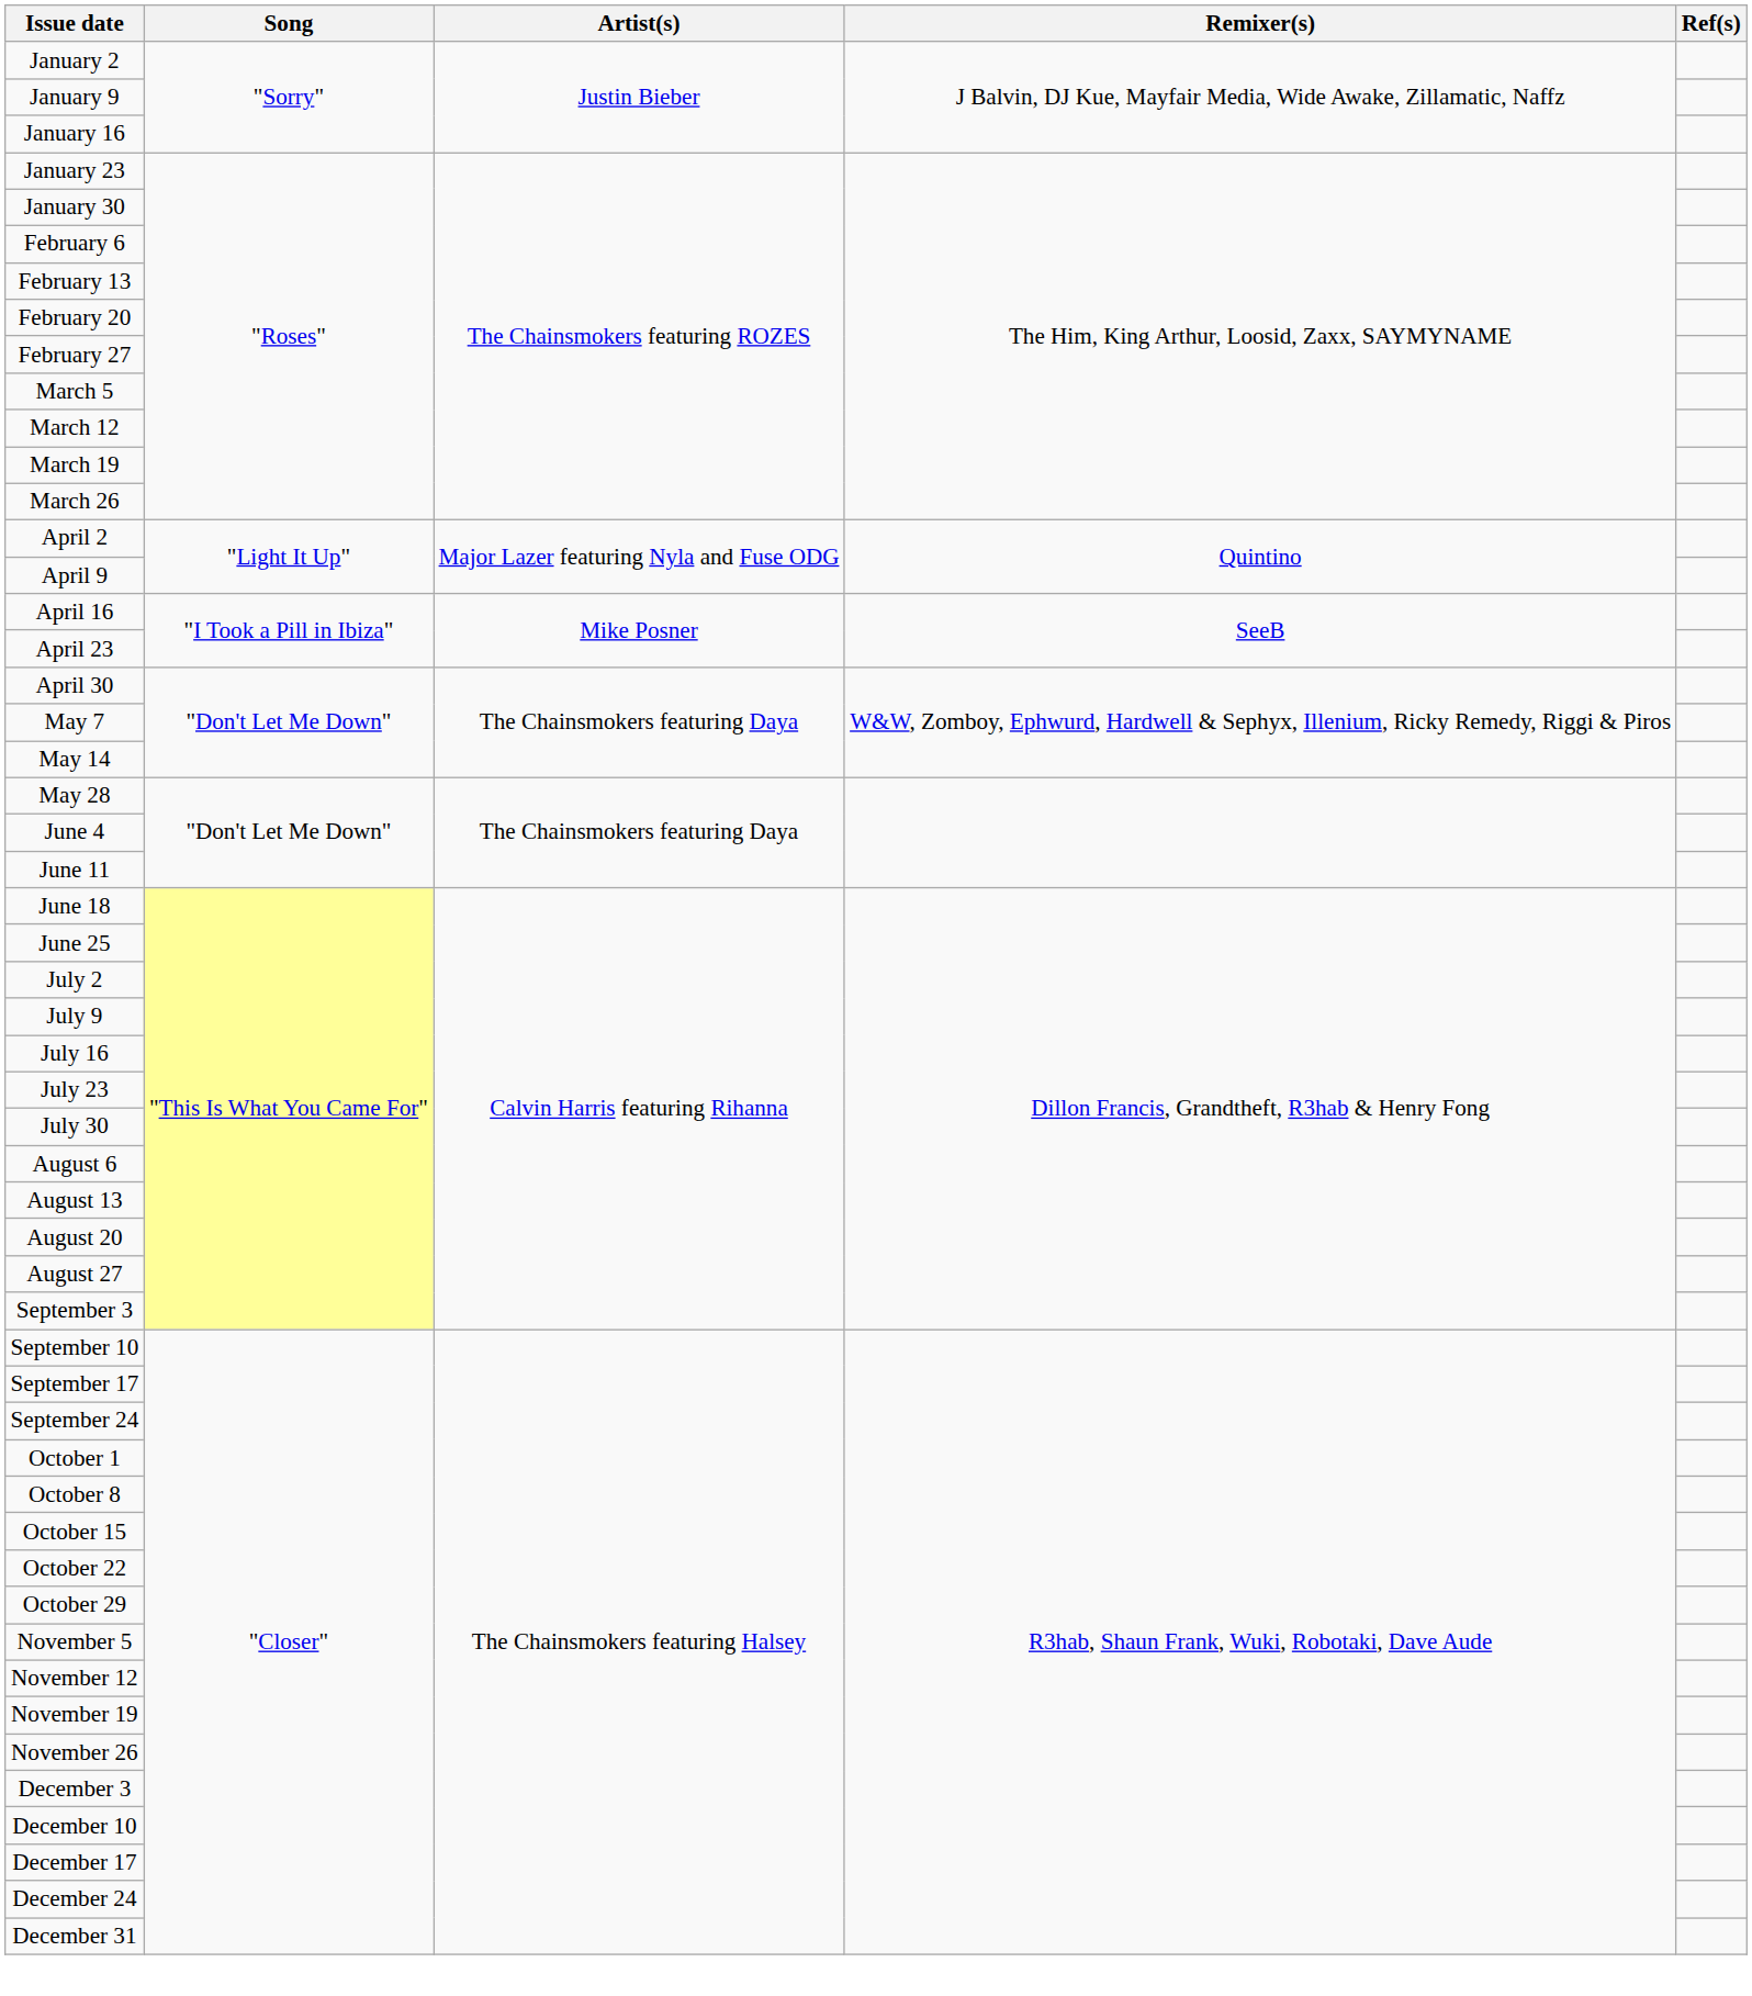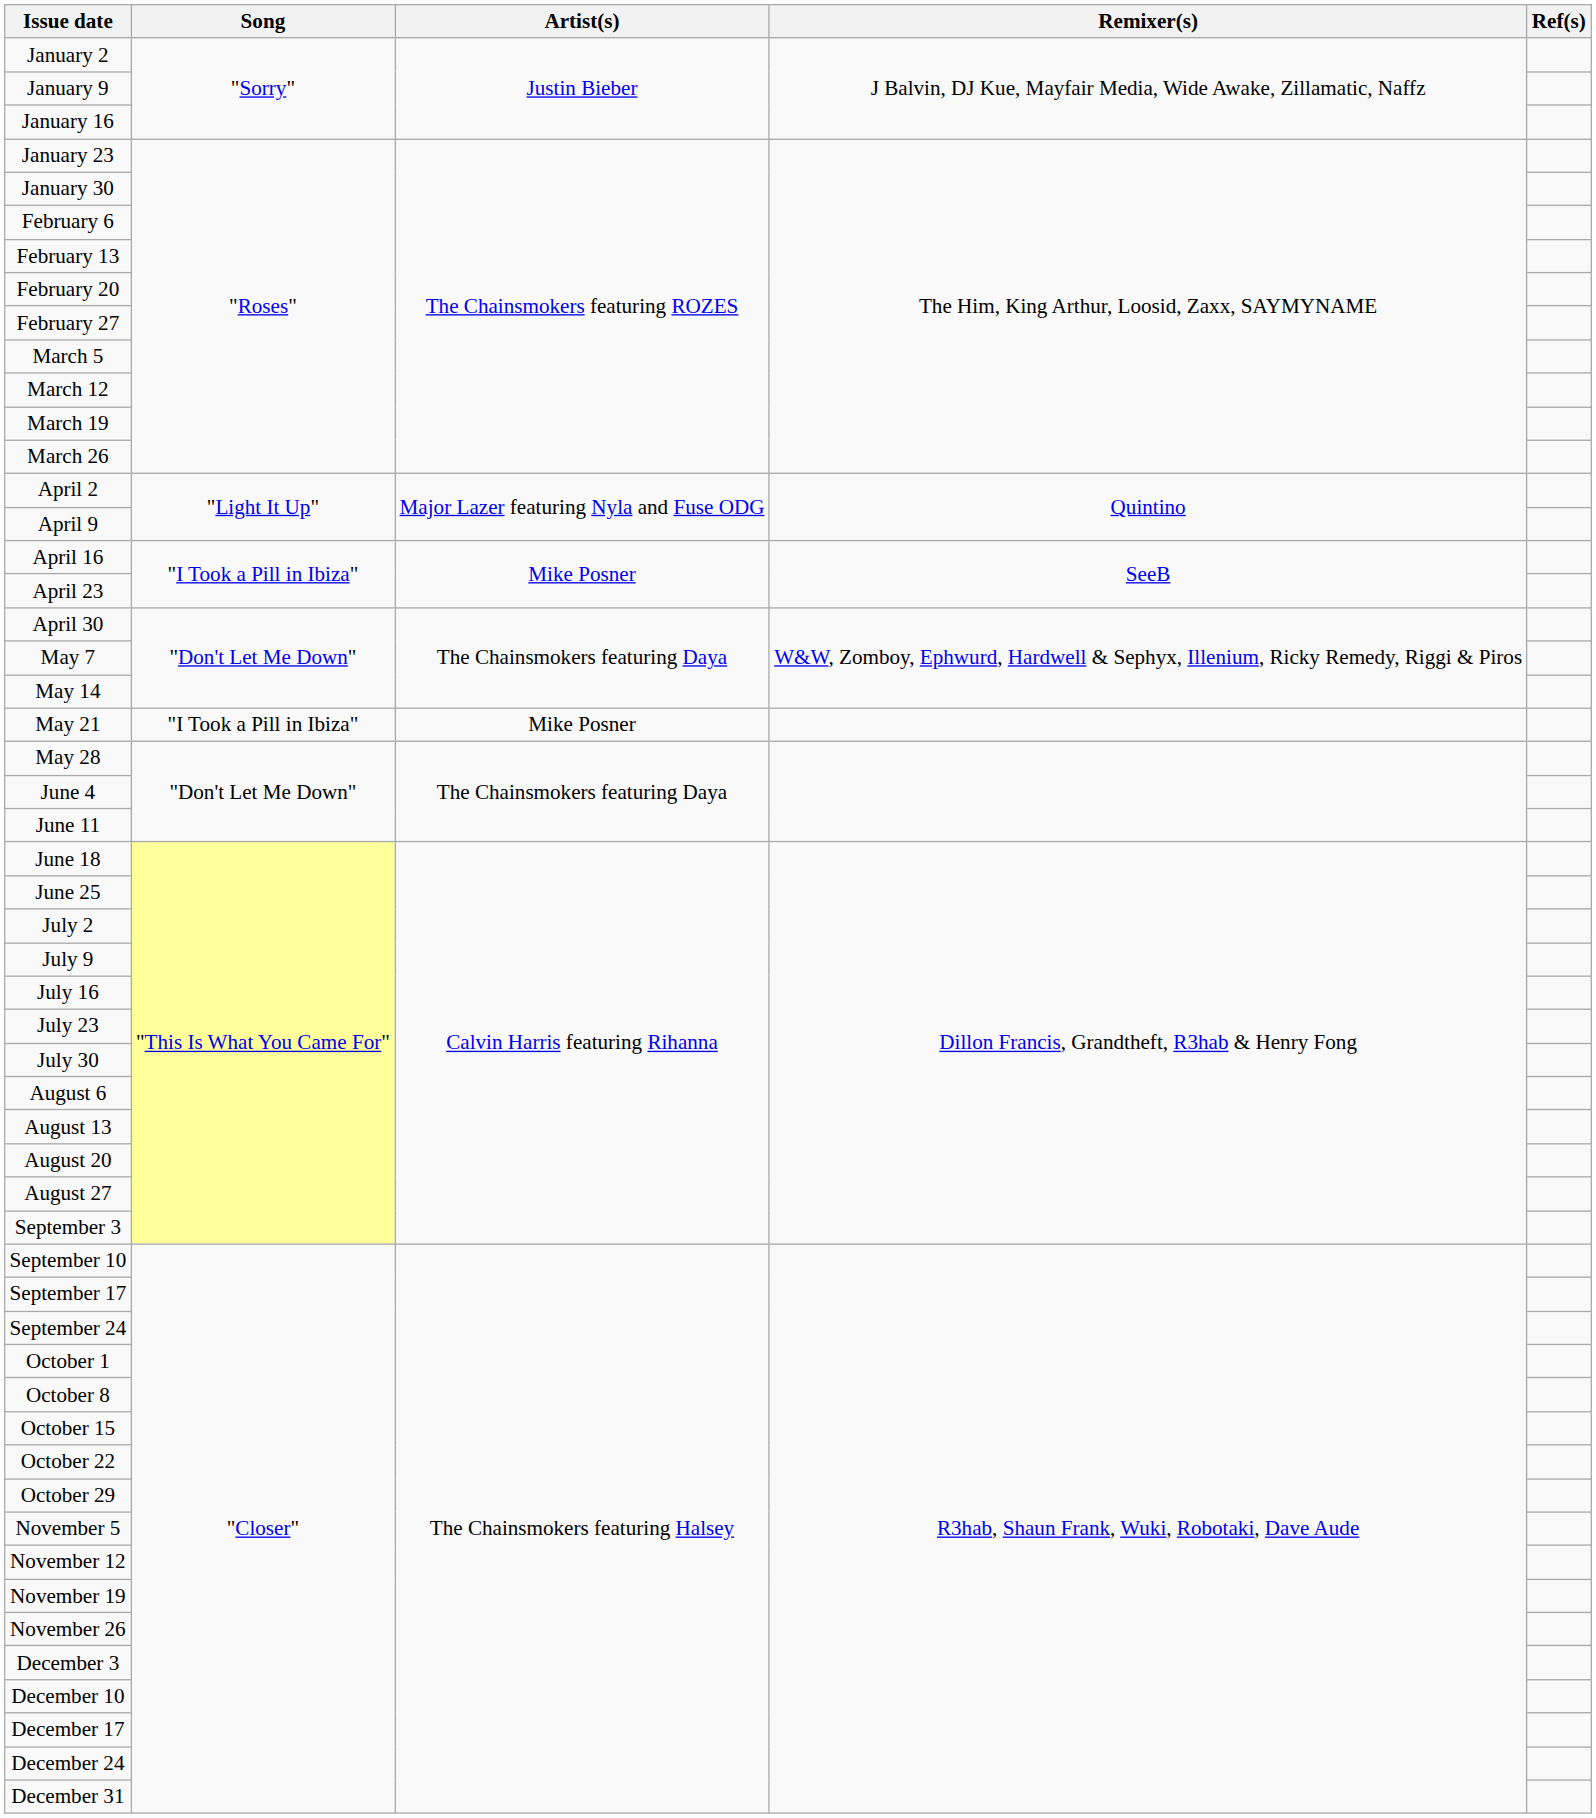 <table class="wikitable plainrowheaders" style="text-align: center;">
 <tr>
 <th>Issue date</th>
 <th>Song</th>
 <th>Artist(s)</th>
 <th>Remixer(s)</th>
 <th>Ref(s)</th>
 </tr>
 <tr>
 <td>January 2</td>
 <td rowspan=3>"<a href='#'>Sorry</a>"</td>
 <td rowspan=3><a href='#'>Justin Bieber</a></td>
 <td rowspan=3>J Balvin, DJ Kue, Mayfair Media, Wide Awake, Zillamatic, Naffz</td>
 <td></td>
 </tr>
 <tr>
 <td>January 9</td>
 <td></td>
 </tr>
 <tr>
 <td>January 16</td>
 <td></td>
 </tr>
 <tr>
 <td>January 23</td>
 <td rowspan=10>"<a href='#'>Roses</a>"</td>
 <td rowspan=10><a href='#'>The Chainsmokers</a> featuring <a href='#'>ROZES</a></td>
 <td rowspan=10>The Him, King Arthur, Loosid, Zaxx, SAYMYNAME</td>
 <td></td>
 </tr>
 <tr>
 <td>January 30</td>
 <td></td>
 </tr>
 <tr>
 <td>February 6</td>
 <td></td>
 </tr>
 <tr>
 <td>February 13</td>
 <td></td>
 </tr>
 <tr>
 <td>February 20</td>
 <td></td>
 </tr>
 <tr>
 <td>February 27</td>
 <td></td>
 </tr>
 <tr>
 <td>March 5</td>
 <td></td>
 </tr>
 <tr>
 <td>March 12</td>
 <td></td>
 </tr>
 <tr>
 <td>March 19</td>
 <td></td>
 </tr>
 <tr>
 <td>March 26</td>
 <td></td>
 </tr>
 <tr>
 <td>April 2</td>
 <td rowspan=2>"<a href='#'>Light It Up</a>"</td>
 <td rowspan=2><a href='#'>Major Lazer</a> featuring <a href='#'>Nyla</a> and <a href='#'>Fuse ODG</a></td>
 <td rowspan=2><a href='#'>Quintino</a></td>
 <td></td>
 </tr>
 <tr>
 <td>April 9</td>
 <td></td>
 </tr>
 <tr>
 <td>April 16</td>
 <td rowspan=2>"<a href='#'>I Took a Pill in Ibiza</a>"</td>
 <td rowspan=2><a href='#'>Mike Posner</a></td>
 <td rowspan=2><a href='#'>SeeB</a></td>
 <td></td>
 </tr>
 <tr>
 <td>April 23</td>
 <td></td>
 </tr>
 <tr>
 <td>April 30</td>
 <td rowspan=3>"<a href='#'>Don't Let Me Down</a>"</td>
 <td rowspan=3>The Chainsmokers featuring <a href='#'>Daya</a></td>
 <td rowspan=3><a href='#'>W&W</a>, Zomboy, <a href='#'>Ephwurd</a>, <a href='#'>Hardwell</a> & Sephyx, <a href='#'>Illenium</a>, Ricky Remedy, Riggi & Piros</td>
 <td></td>
 </tr>
 <tr>
 <td>May 7</td>
 <td></td>
 </tr>
 <tr>
 <td>May 14</td>
+<td></td>
+</tr>
+<tr>
+<td>May 21</td>
+<td>"I Took a Pill in Ibiza"</td>
+<td>Mike Posner</td>
+<td></td>
 <td></td>
 </tr>
 <tr>
 <td>May 28</td>
 <td rowspan=3>"Don't Let Me Down"</td>
 <td rowspan=3>The Chainsmokers featuring Daya</td>
 <td rowspan=3></td>
 <td></td>
 </tr>
 <tr>
 <td>June 4</td>
 <td></td>
 </tr>
 <tr>
 <td>June 11</td>
 <td></td>
 </tr>
 <tr>
 <td>June 18</td>
 <td bgcolor=#FFFF99 rowspan=12>"<a href='#'>This Is What You Came For</a>"</td>
 <td rowspan=12><a href='#'>Calvin Harris</a> featuring <a href='#'>Rihanna</a></td>
 <td rowspan=12><a href='#'>Dillon Francis</a>, Grandtheft, <a href='#'>R3hab</a> & Henry Fong</td>
 <td></td>
 </tr>
 <tr>
 <td>June 25</td>
 <td></td>
 </tr>
 <tr>
 <td>July 2</td>
 <td></td>
 </tr>
 <tr>
 <td>July 9</td>
 <td></td>
 </tr>
 <tr>
 <td>July 16</td>
 <td></td>
 </tr>
 <tr>
 <td>July 23</td>
 <td></td>
 </tr>
 <tr>
 <td>July 30</td>
 <td></td>
 </tr>
 <tr>
 <td>August 6</td>
 <td></td>
 </tr>
 <tr>
 <td>August 13</td>
 <td></td>
 </tr>
 <tr>
 <td>August 20</td>
 <td></td>
 </tr>
 <tr>
 <td>August 27</td>
 <td></td>
 </tr>
 <tr>
 <td>September 3</td>
 <td></td>
 </tr>
 <tr>
 <td>September 10</td>
 <td rowspan=17>"<a href='#'>Closer</a>"</td>
 <td rowspan=17>The Chainsmokers featuring <a href='#'>Halsey</a></td>
 <td rowspan=17><a href='#'>R3hab</a>, <a href='#'>Shaun Frank</a>, <a href='#'>Wuki</a>, <a href='#'>Robotaki</a>, <a href='#'>Dave Aude</a></td>
 <td></td>
 </tr>
 <tr>
 <td>September 17</td>
 <td></td>
 </tr>
 <tr>
 <td>September 24</td>
 <td></td>
 </tr>
 <tr>
 <td>October 1</td>
 <td></td>
 </tr>
 <tr>
 <td>October 8</td>
 <td></td>
 </tr>
 <tr>
 <td>October 15</td>
 <td></td>
 </tr>
 <tr>
 <td>October 22</td>
 <td></td>
 </tr>
 <tr>
 <td>October 29</td>
 <td></td>
 </tr>
 <tr>
 <td>November 5</td>
 <td></td>
 </tr>
 <tr>
 <td>November 12</td>
 <td></td>
 </tr>
 <tr>
 <td>November 19</td>
 <td></td>
 </tr>
 <tr>
 <td>November 26</td>
 <td></td>
 </tr>
 <tr>
 <td>December 3</td>
 <td></td>
 </tr>
 <tr>
 <td>December 10</td>
 <td></td>
 </tr>
 <tr>
 <td>December 17</td>
 <td></td>
 </tr>
 <tr>
 <td>December 24</td>
 <td></td>
 </tr>
 <tr>
 <td>December 31</td>
 <td></td>
 </tr>
 </table>
